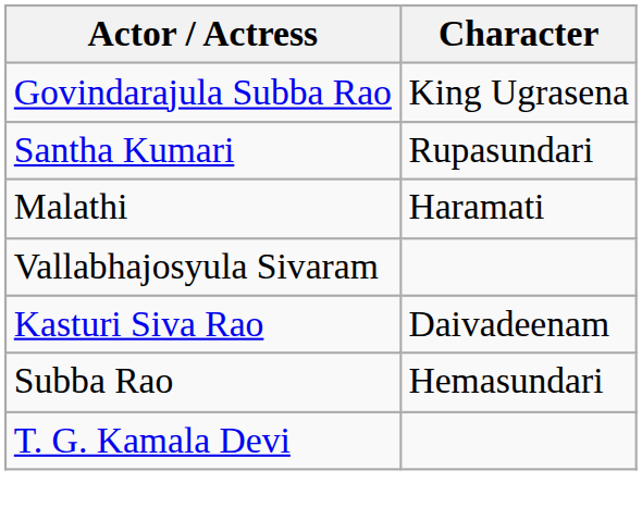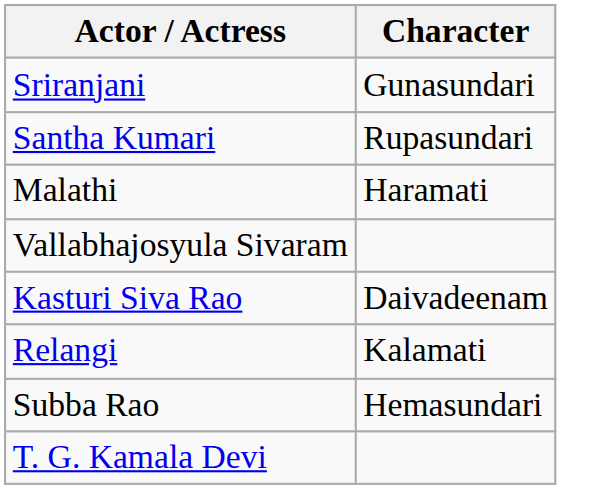 <table class="wikitable">
 <tr>
 <th>Actor / Actress</th>
 <th>Character</th>
 </tr>
 <tr>
-<td><a href='#'>Govindarajula Subba Rao</a></td>
-<td>King Ugrasena</td>
+<td><a href='#'>Sriranjani</a></td>
+<td>Gunasundari</td>
 </tr>
 <tr>
 <td><a href='#'>Santha Kumari</a></td>
 <td>Rupasundari</td>
 </tr>
 <tr>
 <td>Malathi</td>
 <td>Haramati</td>
 </tr>
 <tr>
 <td>Vallabhajosyula Sivaram</td>
 <td></td>
 </tr>
 <tr>
 <td><a href='#'>Kasturi Siva Rao</a></td>
 <td>Daivadeenam</td>
 </tr>
 <tr>
+<td><a href='#'>Relangi</a></td>
+<td>Kalamati</td>
+</tr>
+<tr>
 <td>Subba Rao</td>
 <td>Hemasundari</td>
 </tr>
 <tr>
 <td><a href='#'>T. G. Kamala Devi</a></td>
 <td></td>
 </tr>
 </table>
